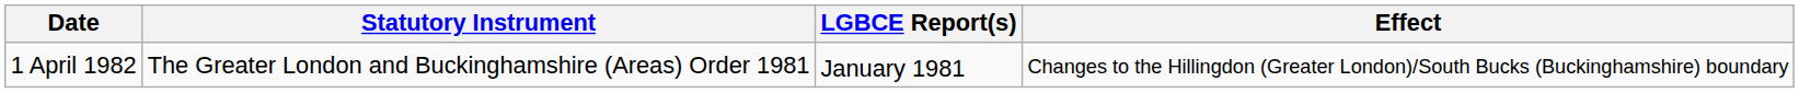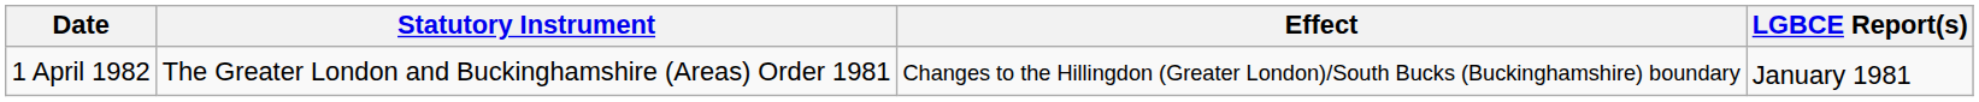 <table class="wikitable sortable">
 <tr>
 <th>Date</th>
 <th><a href='#'>Statutory Instrument</a></th>
+<th>Effect</th>
 <th><a href='#'>LGBCE</a> Report(s)</th>
-<th>Effect</th>
 </tr>
 <tr>
 <td>1 April 1982</td>
 <td>The Greater London and Buckinghamshire (Areas) Order 1981</td>
+<td><small>Changes to the Hillingdon (Greater London)/South Bucks (Buckinghamshire) boundary</small></td>
 <td> January 1981<sup></sup></td>
-<td><small>Changes to the Hillingdon (Greater London)/South Bucks (Buckinghamshire) boundary</small></td>
 </tr>
 </table>
